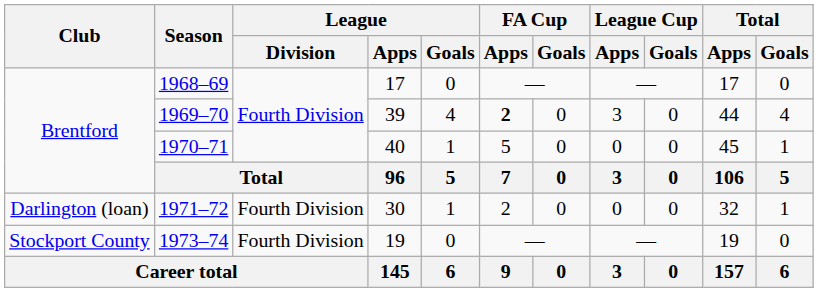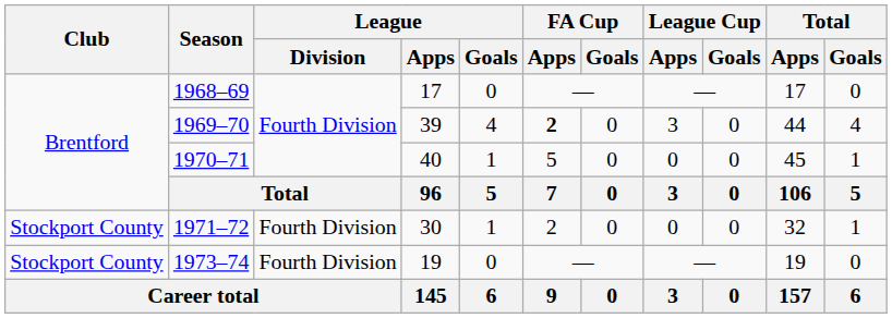 <table class="wikitable" style="text-align: center;">
 <tr>
 <th rowspan="2">Club</th>
 <th rowspan="2">Season</th>
 <th colspan="3">League</th>
 <th colspan="2">FA Cup</th>
 <th colspan="2">League Cup</th>
 <th colspan="2">Total</th>
 </tr>
 <tr>
 <th>Division</th>
 <th>Apps</th>
 <th>Goals</th>
 <th>Apps</th>
 <th>Goals</th>
 <th>Apps</th>
 <th>Goals</th>
 <th>Apps</th>
 <th>Goals</th>
 </tr>
 <tr>
 <td rowspan="4"><a href='#'>Brentford</a></td>
 <td><a href='#'>1968–69</a></td>
 <td rowspan="3"><a href='#'>Fourth Division</a></td>
 <td>17</td>
 <td>0</td>
 <td colspan="2">—</td>
 <td colspan="2">—</td>
 <td>17</td>
 <td>0</td>
 </tr>
 <tr>
 <td><a href='#'>1969–70</a></td>
 <td>39</td>
 <td>4</td>
 <td><strong>2</strong></td>
 <td>0</td>
 <td>3</td>
 <td>0</td>
 <td>44</td>
 <td>4</td>
 </tr>
 <tr>
 <td><a href='#'>1970–71</a></td>
 <td>40</td>
 <td>1</td>
 <td>5</td>
 <td>0</td>
 <td>0</td>
 <td>0</td>
 <td>45</td>
 <td>1</td>
 </tr>
 <tr>
 <th colspan="2">Total</th>
 <th>96</th>
 <th>5</th>
 <th>7</th>
 <th>0</th>
 <th>3</th>
 <th>0</th>
 <th>106</th>
 <th>5</th>
 </tr>
 <tr>
-<td><a href='#'>Darlington</a> (loan)</td>
+<td><a href='#'>Stockport County</a></td>
 <td><a href='#'>1971–72</a></td>
 <td>Fourth Division</td>
 <td>30</td>
 <td>1</td>
 <td>2</td>
 <td>0</td>
 <td>0</td>
 <td>0</td>
 <td>32</td>
 <td>1</td>
 </tr>
 <tr>
 <td><a href='#'>Stockport County</a></td>
 <td><a href='#'>1973–74</a></td>
 <td>Fourth Division</td>
 <td>19</td>
 <td>0</td>
 <td colspan="2">—</td>
 <td colspan="2">—</td>
 <td>19</td>
 <td>0</td>
 </tr>
 <tr>
 <th colspan="3">Career total</th>
 <th>145</th>
 <th>6</th>
 <th>9</th>
 <th>0</th>
 <th>3</th>
 <th>0</th>
 <th>157</th>
 <th>6</th>
 </tr>
 </table>
